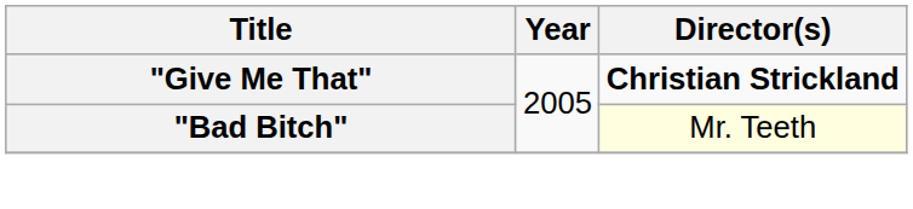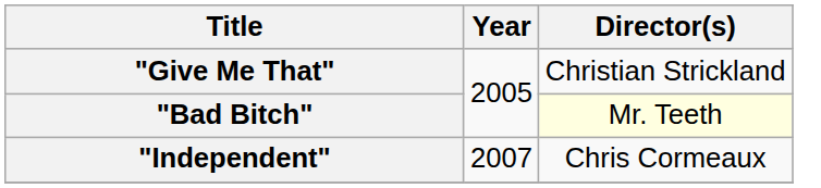 <table class="wikitable plainrowheaders" style="text-align:center;">
 <tr>
 <th scope="col" style="width:16em;">Title</th>
 <th scope="col">Year</th>
 <th scope="col">Director(s)</th>
 </tr>
 <tr>
 <th scope="row">"Give Me That"</th>
 <td rowspan="2">2005</td>
-<td><strong>Christian Strickland</strong></td>
+<td>Christian Strickland</td>
 </tr>
 <tr>
 <th scope="row">"Bad Bitch"</th>
 <td style="background: lightyellow;">Mr. Teeth</td>
 </tr>
 <tr>
+<th scope="row">"Independent"</th>
+<td>2007</td>
+<td>Chris Cormeaux</td>
+</tr>
+<tr>
 </tr>
 </table>
